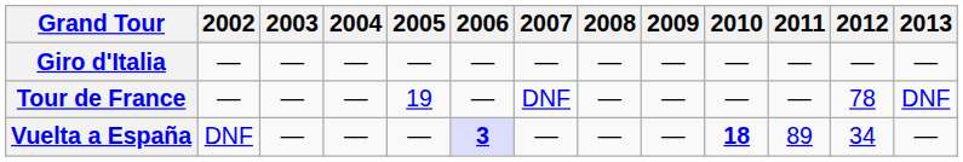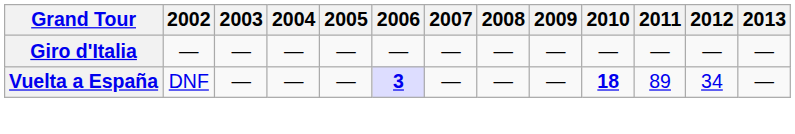 <table class="wikitable plainrowheaders">
 <tr>
 <th scope="col"><a href='#'>Grand Tour</a></th>
 <th scope="col">2002</th>
 <th scope="col">2003</th>
 <th scope="col">2004</th>
 <th scope="col">2005</th>
 <th scope="col">2006</th>
 <th scope="col">2007</th>
 <th scope="col">2008</th>
 <th scope="col">2009</th>
 <th scope="col">2010</th>
 <th scope="col">2011</th>
 <th scope="col">2012</th>
 <th scope="col">2013</th>
 </tr>
 <tr style="text-align:center;">
 <th scope="row"> <a href='#'>Giro d'Italia</a></th>
 <td>—</td>
 <td>—</td>
 <td>—</td>
 <td>—</td>
 <td>—</td>
 <td>—</td>
 <td>—</td>
 <td>—</td>
 <td>—</td>
 <td>—</td>
 <td>—</td>
 <td>—</td>
 </tr>
 <tr style="text-align:center;">
-<th scope="row"> <a href='#'>Tour de France</a></th>
-<td>—</td>
-<td>—</td>
-<td>—</td>
-<td style="text-align:center;"><a href='#'>19</a></td>
-<td>—</td>
-<td style="text-align:center;"><a href='#'>DNF</a></td>
-<td>—</td>
-<td>—</td>
-<td>—</td>
-<td>—</td>
-<td style="text-align:center;"><a href='#'>78</a></td>
-<td style="text-align:center;"><a href='#'>DNF</a></td>
-</tr>
-<tr style="text-align:center;">
 <th scope="row"> <a href='#'>Vuelta a España</a></th>
 <td align="center"><a href='#'>DNF</a></td>
 <td>—</td>
 <td>—</td>
 <td>—</td>
 <td align="center" style="background:#ddddff;"><a href='#'><strong>3</strong></a></td>
 <td>—</td>
 <td>—</td>
 <td>—</td>
 <td align="center"><strong><a href='#'>18</a></strong></td>
 <td align="center"><a href='#'>89</a></td>
 <td align="center"><a href='#'>34</a></td>
 <td>—</td>
 </tr>
 </table>
